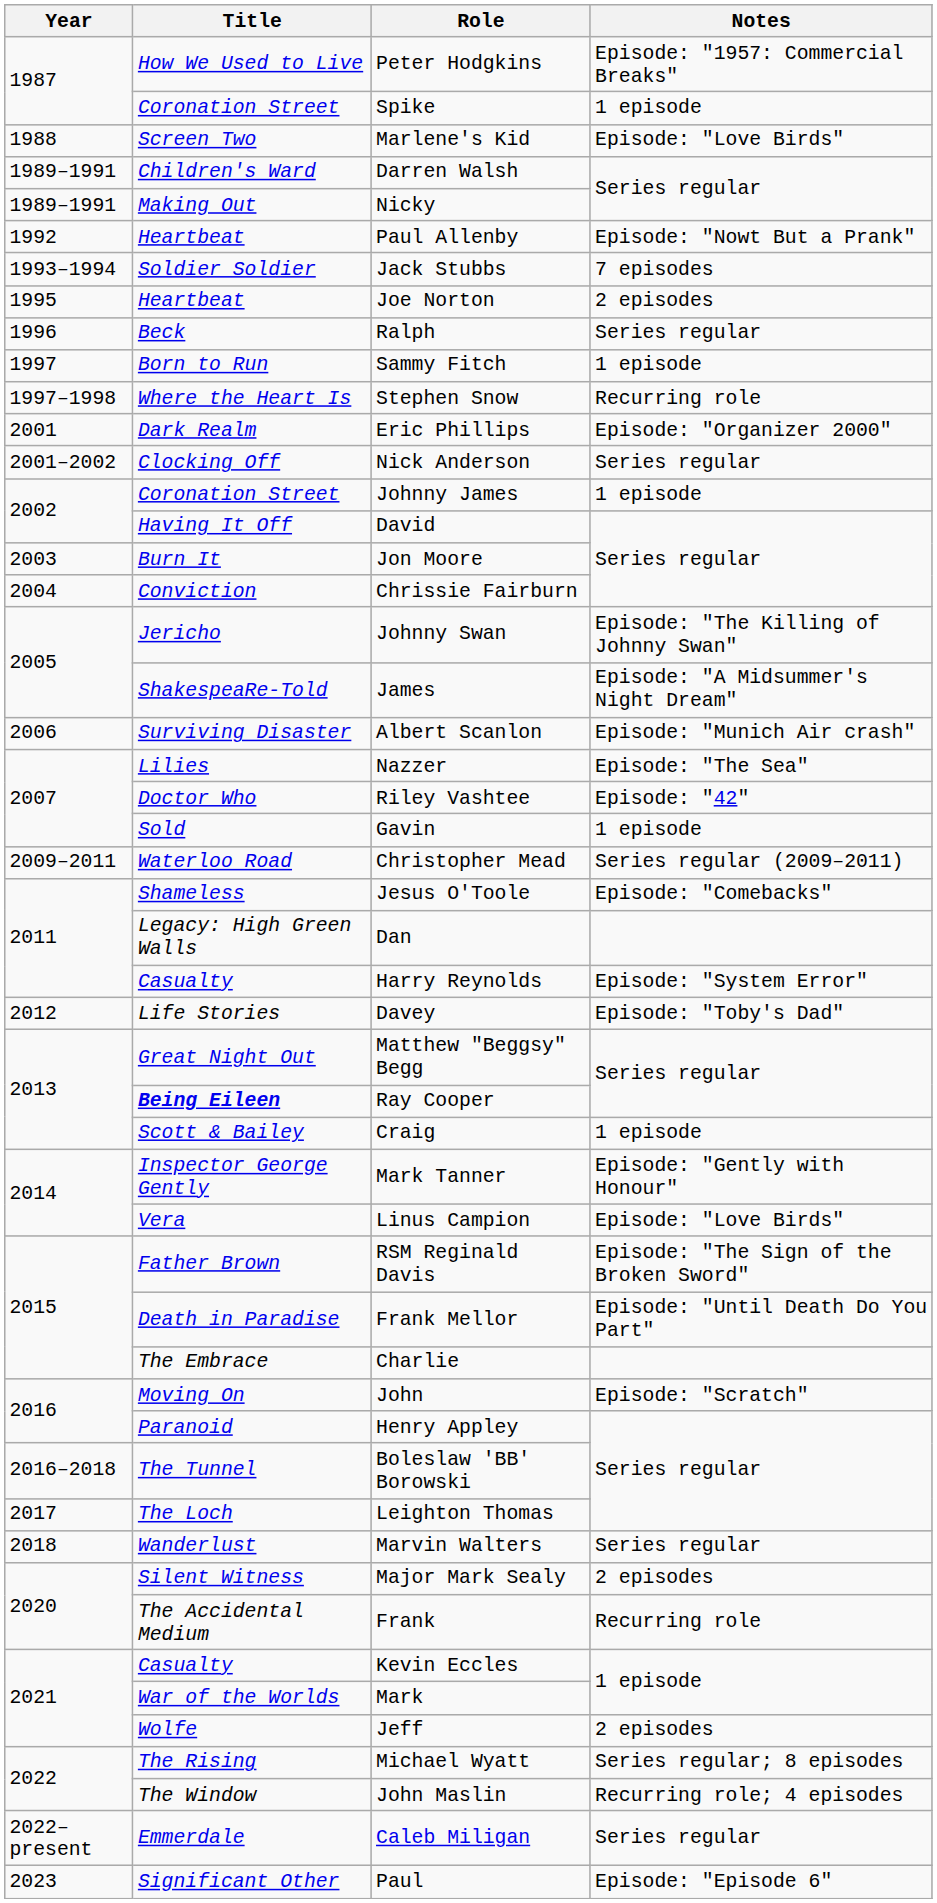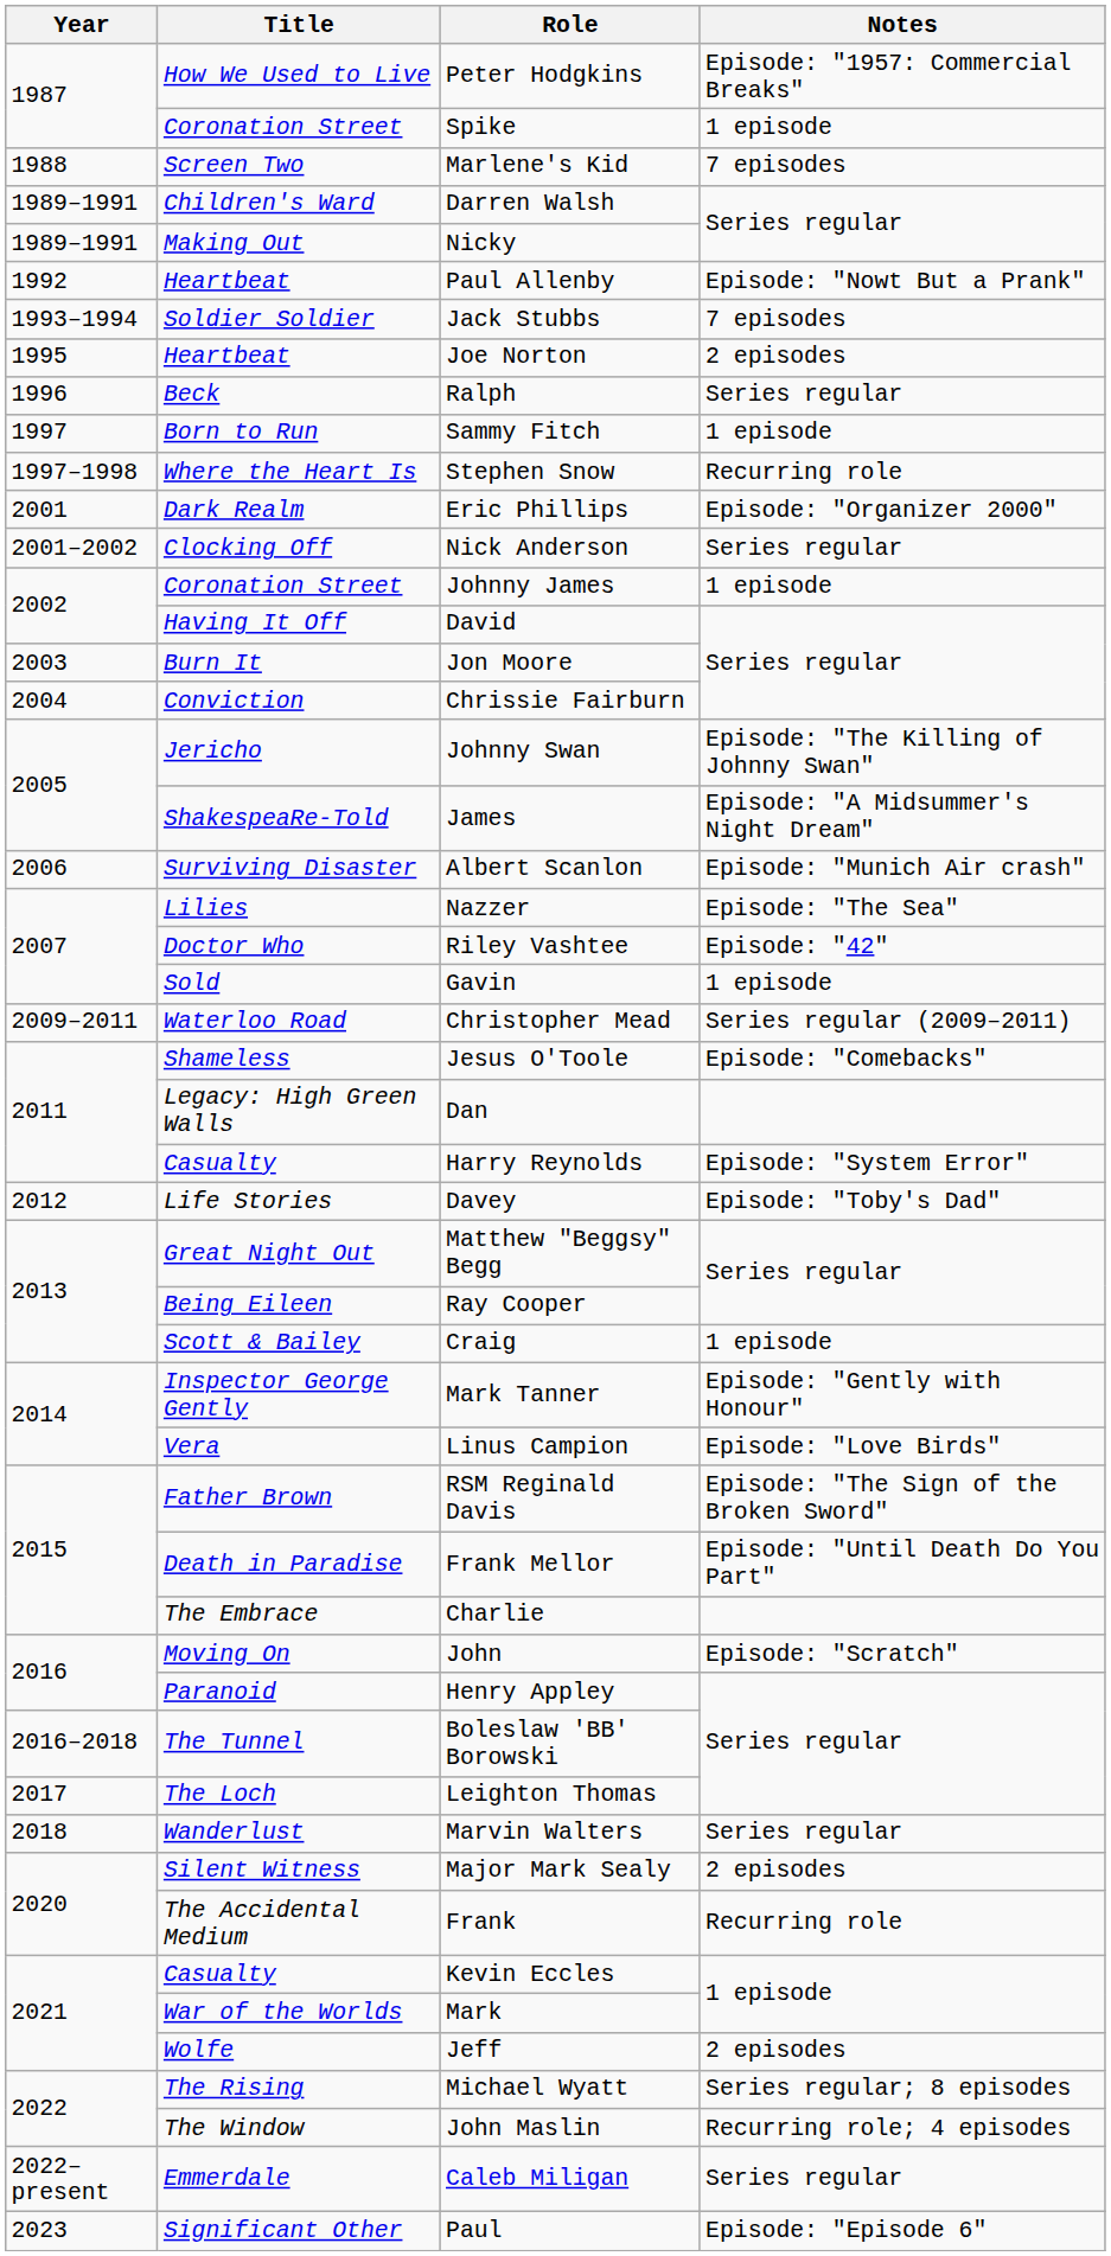 <table class="wikitable sortable">
 <tr>
 <th>Year</th>
 <th>Title</th>
 <th>Role</th>
 <th class="unsortable">Notes</th>
 </tr>
 <tr>
 <td rowspan="2">1987</td>
 <td><em><a href='#'>How We Used to Live</a></em></td>
 <td>Peter Hodgkins</td>
 <td>Episode: "1957: Commercial Breaks"</td>
 </tr>
 <tr>
 <td><em><a href='#'>Coronation Street</a></em></td>
 <td>Spike</td>
 <td>1 episode</td>
 </tr>
 <tr>
 <td>1988</td>
 <td><em><a href='#'>Screen Two</a></em></td>
 <td>Marlene's Kid</td>
-<td>Episode: "Love Birds"</td>
+<td>7 episodes</td>
 </tr>
 <tr>
 <td>1989–1991</td>
 <td><em><a href='#'>Children's Ward</a></em></td>
 <td>Darren Walsh</td>
 <td rowspan="2">Series regular</td>
 </tr>
 <tr>
 <td>1989–1991</td>
 <td><em><a href='#'>Making Out</a></em></td>
 <td>Nicky</td>
 </tr>
 <tr>
 <td>1992</td>
 <td><em><a href='#'>Heartbeat</a></em></td>
 <td>Paul Allenby</td>
 <td>Episode: "Nowt But a Prank"</td>
 </tr>
 <tr>
 <td>1993–1994</td>
 <td><em><a href='#'>Soldier Soldier</a></em></td>
 <td>Jack Stubbs</td>
 <td>7 episodes</td>
 </tr>
 <tr>
 <td>1995</td>
 <td><em><a href='#'>Heartbeat</a></em></td>
 <td>Joe Norton</td>
 <td>2 episodes</td>
 </tr>
 <tr>
 <td>1996</td>
 <td><em><a href='#'>Beck</a></em></td>
 <td>Ralph</td>
 <td>Series regular</td>
 </tr>
 <tr>
 <td>1997</td>
 <td><em><a href='#'>Born to Run</a></em></td>
 <td>Sammy Fitch</td>
 <td>1 episode</td>
 </tr>
 <tr>
 <td>1997–1998</td>
 <td><em><a href='#'>Where the Heart Is</a></em></td>
 <td>Stephen Snow</td>
 <td>Recurring role</td>
 </tr>
 <tr>
 <td>2001</td>
 <td><em><a href='#'>Dark Realm</a></em></td>
 <td>Eric Phillips</td>
 <td>Episode: "Organizer 2000"</td>
 </tr>
 <tr>
 <td>2001–2002</td>
 <td><em><a href='#'>Clocking Off</a></em></td>
 <td>Nick Anderson</td>
 <td>Series regular</td>
 </tr>
 <tr>
 <td rowspan="2">2002</td>
 <td><em><a href='#'>Coronation Street</a></em></td>
 <td>Johnny James</td>
 <td>1 episode</td>
 </tr>
 <tr>
 <td><em><a href='#'>Having It Off</a></em></td>
 <td>David</td>
 <td rowspan="3">Series regular</td>
 </tr>
 <tr>
 <td>2003</td>
 <td><em><a href='#'>Burn It</a></em></td>
 <td>Jon Moore</td>
 </tr>
 <tr>
 <td>2004</td>
 <td><em><a href='#'>Conviction</a></em></td>
 <td>Chrissie Fairburn</td>
 </tr>
 <tr>
 <td rowspan="2">2005</td>
 <td><em><a href='#'>Jericho</a></em></td>
 <td>Johnny Swan</td>
 <td>Episode: "The Killing of Johnny Swan"</td>
 </tr>
 <tr>
 <td><em><a href='#'>ShakespeaRe-Told</a></em></td>
 <td>James</td>
 <td>Episode: "A Midsummer's Night Dream"</td>
 </tr>
 <tr>
 <td>2006</td>
 <td><em><a href='#'>Surviving Disaster</a></em></td>
 <td>Albert Scanlon</td>
 <td>Episode: "Munich Air crash"</td>
 </tr>
 <tr>
 <td rowspan="3">2007</td>
 <td><em><a href='#'>Lilies</a></em></td>
 <td>Nazzer</td>
 <td>Episode: "The Sea"</td>
 </tr>
 <tr>
 <td><em><a href='#'>Doctor Who</a></em></td>
 <td>Riley Vashtee</td>
 <td>Episode: "<a href='#'>42</a>"</td>
 </tr>
 <tr>
 <td><em><a href='#'>Sold</a></em></td>
 <td>Gavin</td>
 <td>1 episode</td>
 </tr>
 <tr>
 <td>2009–2011</td>
 <td><em><a href='#'>Waterloo Road</a></em></td>
 <td>Christopher Mead</td>
 <td>Series regular (2009–2011)</td>
 </tr>
 <tr>
 <td rowspan="3">2011</td>
 <td><em><a href='#'>Shameless</a></em></td>
 <td>Jesus O'Toole</td>
 <td>Episode: "Comebacks"</td>
 </tr>
 <tr>
 <td><em>Legacy: High Green Walls</em></td>
 <td>Dan</td>
 <td></td>
 </tr>
 <tr>
 <td><em><a href='#'>Casualty</a></em></td>
 <td>Harry Reynolds</td>
 <td>Episode: "System Error"</td>
 </tr>
 <tr>
 <td>2012</td>
 <td><em>Life Stories</em></td>
 <td>Davey</td>
 <td>Episode: "Toby's Dad"</td>
 </tr>
 <tr>
 <td rowspan="3">2013</td>
 <td><em><a href='#'>Great Night Out</a></em></td>
 <td>Matthew "Beggsy" Begg</td>
 <td rowspan="2">Series regular</td>
 </tr>
 <tr>
-<td><strong><em><a href='#'>Being Eileen</a></em></strong></td>
+<td><em><a href='#'>Being Eileen</a></em></td>
 <td>Ray Cooper</td>
 </tr>
 <tr>
 <td><em><a href='#'>Scott & Bailey</a></em></td>
 <td>Craig</td>
 <td>1 episode</td>
 </tr>
 <tr>
 <td rowspan="2">2014</td>
 <td><em><a href='#'>Inspector George Gently</a></em></td>
 <td>Mark Tanner</td>
 <td>Episode: "Gently with Honour"</td>
 </tr>
 <tr>
 <td><em><a href='#'>Vera</a></em></td>
 <td>Linus Campion</td>
 <td>Episode: "Love Birds"</td>
 </tr>
 <tr>
 <td rowspan="3">2015</td>
 <td><em><a href='#'>Father Brown</a></em></td>
 <td>RSM Reginald Davis</td>
 <td>Episode: "The Sign of the Broken Sword"</td>
 </tr>
 <tr>
 <td><em><a href='#'>Death in Paradise</a></em></td>
 <td>Frank Mellor</td>
 <td>Episode: "Until Death Do You Part"</td>
 </tr>
 <tr>
 <td><em>The Embrace</em></td>
 <td>Charlie</td>
 <td></td>
 </tr>
 <tr>
 <td rowspan="2">2016</td>
 <td><em><a href='#'>Moving On</a></em></td>
 <td>John</td>
 <td>Episode: "Scratch"</td>
 </tr>
 <tr>
 <td><em><a href='#'>Paranoid</a></em></td>
 <td>Henry Appley</td>
 <td rowspan="3">Series regular</td>
 </tr>
 <tr>
 <td>2016–2018</td>
 <td><em><a href='#'>The Tunnel</a></em></td>
 <td>Boleslaw 'BB' Borowski</td>
 </tr>
 <tr>
 <td>2017</td>
 <td><em><a href='#'>The Loch</a></em></td>
 <td>Leighton Thomas</td>
 </tr>
 <tr>
 <td>2018</td>
 <td><em><a href='#'>Wanderlust</a></em></td>
 <td>Marvin Walters</td>
 <td>Series regular</td>
 </tr>
 <tr>
 <td rowspan="2">2020</td>
 <td><em><a href='#'>Silent Witness</a></em></td>
 <td>Major Mark Sealy</td>
 <td>2 episodes</td>
 </tr>
 <tr>
 <td><em>The Accidental Medium</em></td>
 <td>Frank</td>
 <td>Recurring role</td>
 </tr>
 <tr>
 <td rowspan="3">2021</td>
 <td><em><a href='#'>Casualty</a></em></td>
 <td>Kevin Eccles</td>
 <td rowspan="2">1 episode</td>
 </tr>
 <tr>
 <td><em><a href='#'>War of the Worlds</a></em></td>
 <td>Mark</td>
 </tr>
 <tr>
 <td><em><a href='#'>Wolfe</a></em></td>
 <td>Jeff</td>
 <td>2 episodes</td>
 </tr>
 <tr>
 <td rowspan="2">2022</td>
 <td><em><a href='#'>The Rising</a></em></td>
 <td>Michael Wyatt</td>
 <td>Series regular; 8 episodes</td>
 </tr>
 <tr>
 <td><em>The Window</em></td>
 <td>John Maslin</td>
 <td>Recurring role; 4 episodes</td>
 </tr>
 <tr>
 <td>2022–present</td>
 <td><em><a href='#'>Emmerdale</a></em></td>
 <td><a href='#'>Caleb Miligan</a></td>
 <td>Series regular</td>
 </tr>
 <tr>
 <td>2023</td>
 <td><em><a href='#'>Significant Other</a></em></td>
 <td>Paul</td>
 <td>Episode: "Episode 6"</td>
 </tr>
 </table>
